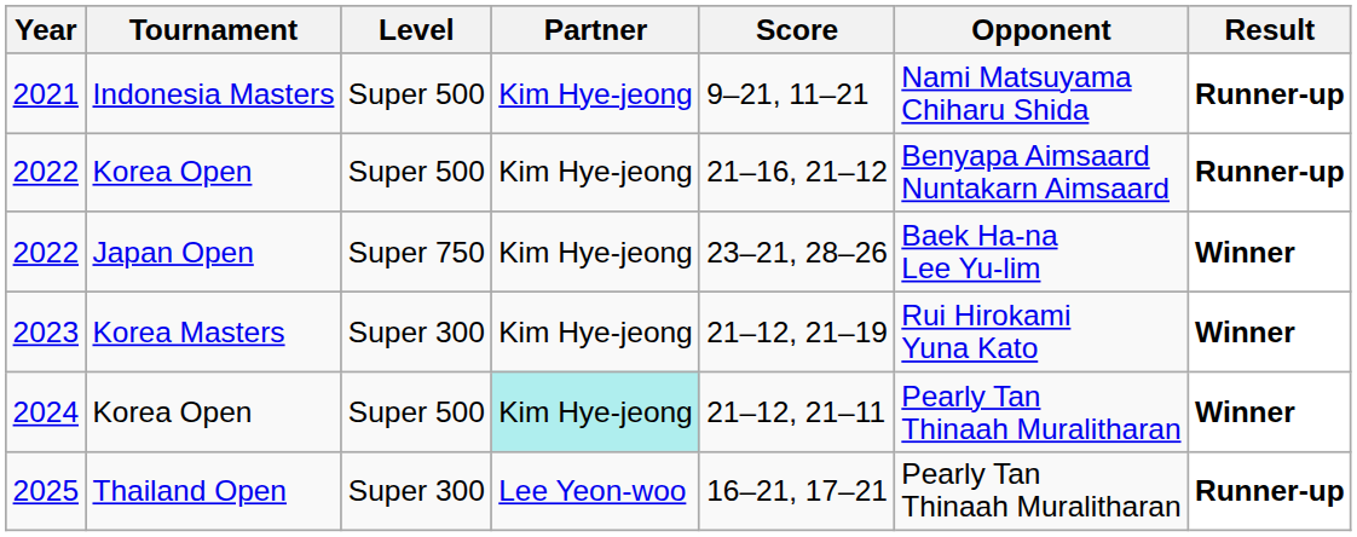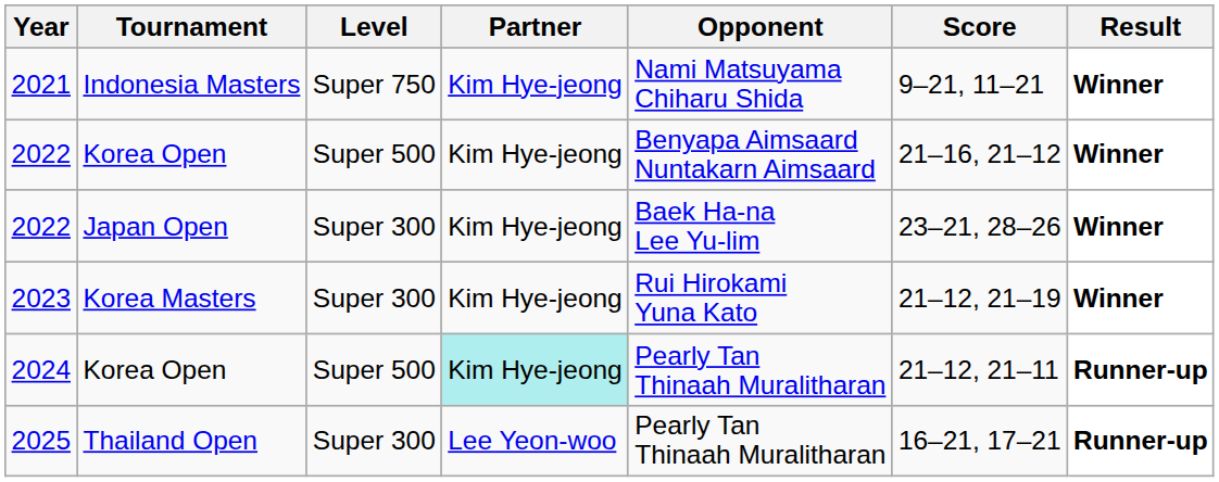 <table class="sortable wikitable" style="font-size: 90%;">
 <tr>
 <th>Year</th>
 <th>Tournament</th>
 <th>Level</th>
 <th>Partner</th>
+<th>Opponent</th>
 <th>Score</th>
-<th>Opponent</th>
 <th>Result</th>
 </tr>
 <tr>
 <td align="center"><a href='#'>2021</a></td>
 <td align="left"><a href='#'>Indonesia Masters</a></td>
-<td align="left">Super 500</td>
+<td align="left">Super 750</td>
 <td align="left"> <a href='#'>Kim Hye-jeong</a></td>
+<td align="left"> <a href='#'>Nami Matsuyama</a><br> <a href='#'>Chiharu Shida</a></td>
 <td align="left">9–21, 11–21</td>
-<td align="left"> <a href='#'>Nami Matsuyama</a><br> <a href='#'>Chiharu Shida</a></td>
-<td style="text-align:left; background:white"> <strong>Runner-up</strong></td>
+<td style="text-align:left; background:white"> <strong>Winner</strong></td>
 </tr>
 <tr>
 <td align="center"><a href='#'>2022</a></td>
 <td align="left"><a href='#'>Korea Open</a></td>
 <td align="left">Super 500</td>
 <td align="left"> Kim Hye-jeong</td>
+<td align="left"> <a href='#'>Benyapa Aimsaard</a><br> <a href='#'>Nuntakarn Aimsaard</a></td>
 <td align="left">21–16, 21–12</td>
-<td align="left"> <a href='#'>Benyapa Aimsaard</a><br> <a href='#'>Nuntakarn Aimsaard</a></td>
-<td style="text-align:left; background:white"> <strong>Runner-up</strong></td>
+<td style="text-align:left; background:white"> <strong>Winner</strong></td>
 </tr>
 <tr>
 <td align="center"><a href='#'>2022</a></td>
 <td align="left"><a href='#'>Japan Open</a></td>
-<td align="left">Super 750</td>
+<td align="left">Super 300</td>
 <td align="left"> Kim Hye-jeong</td>
+<td align="left"> <a href='#'>Baek Ha-na</a><br> <a href='#'>Lee Yu-lim</a></td>
 <td align="left">23–21, 28–26</td>
-<td align="left"> <a href='#'>Baek Ha-na</a><br> <a href='#'>Lee Yu-lim</a></td>
 <td style="text-align:left; background:white"> <strong>Winner</strong></td>
 </tr>
 <tr>
 <td align="center"><a href='#'>2023</a></td>
 <td align="left"><a href='#'>Korea Masters</a></td>
 <td align="left">Super 300</td>
 <td align="left"> Kim Hye-jeong</td>
+<td align="left"> <a href='#'>Rui Hirokami</a><br> <a href='#'>Yuna Kato</a></td>
 <td align="left">21–12, 21–19</td>
-<td align="left"> <a href='#'>Rui Hirokami</a><br> <a href='#'>Yuna Kato</a></td>
 <td style="text-align:left; background:white"> <strong>Winner</strong></td>
 </tr>
 <tr>
 <td align="center"><a href='#'>2024</a></td>
 <td align="left">Korea Open</td>
 <td align="left">Super 500</td>
 <td align="left" style="background: paleturquoise;"> Kim Hye-jeong</td>
+<td align="left"> <a href='#'>Pearly Tan</a><br> <a href='#'>Thinaah Muralitharan</a></td>
 <td align="left">21–12, 21–11</td>
-<td align="left"> <a href='#'>Pearly Tan</a><br> <a href='#'>Thinaah Muralitharan</a></td>
-<td style="text-align:left; background:white"> <strong>Winner</strong></td>
+<td style="text-align:left; background:white"> <strong>Runner-up</strong></td>
 </tr>
 <tr>
 <td align="center"><a href='#'>2025</a></td>
 <td align="left"><a href='#'>Thailand Open</a></td>
 <td align="left">Super 300</td>
 <td align="left"> <a href='#'>Lee Yeon-woo</a></td>
+<td align="left"> Pearly Tan<br> Thinaah Muralitharan</td>
 <td align="left">16–21, 17–21</td>
-<td align="left"> Pearly Tan<br> Thinaah Muralitharan</td>
 <td style="text-align:left; background: white"> <strong>Runner-up</strong></td>
 </tr>
 </table>
